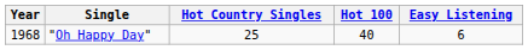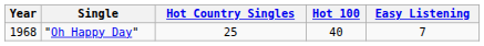 <table border=1 cellspacing=0 cellpadding=2 width="550px" class="wikitable">
 <tr>
 <th align="left">Year</th>
 <th align="left">Single</th>
 <th align="left"><a href='#'>Hot Country Singles</a></th>
 <th align="left"><a href='#'>Hot 100</a></th>
 <th align="left"><a href='#'>Easy Listening</a></th>
 </tr>
 <tr>
 <td align="center">1968</td>
 <td align="left">"<a href='#'>Oh Happy Day</a>"</td>
 <td align="center">25</td>
 <td align="center">40</td>
-<td align="center">6</td>
+<td align="center">7</td>
 </tr>
 </table>
